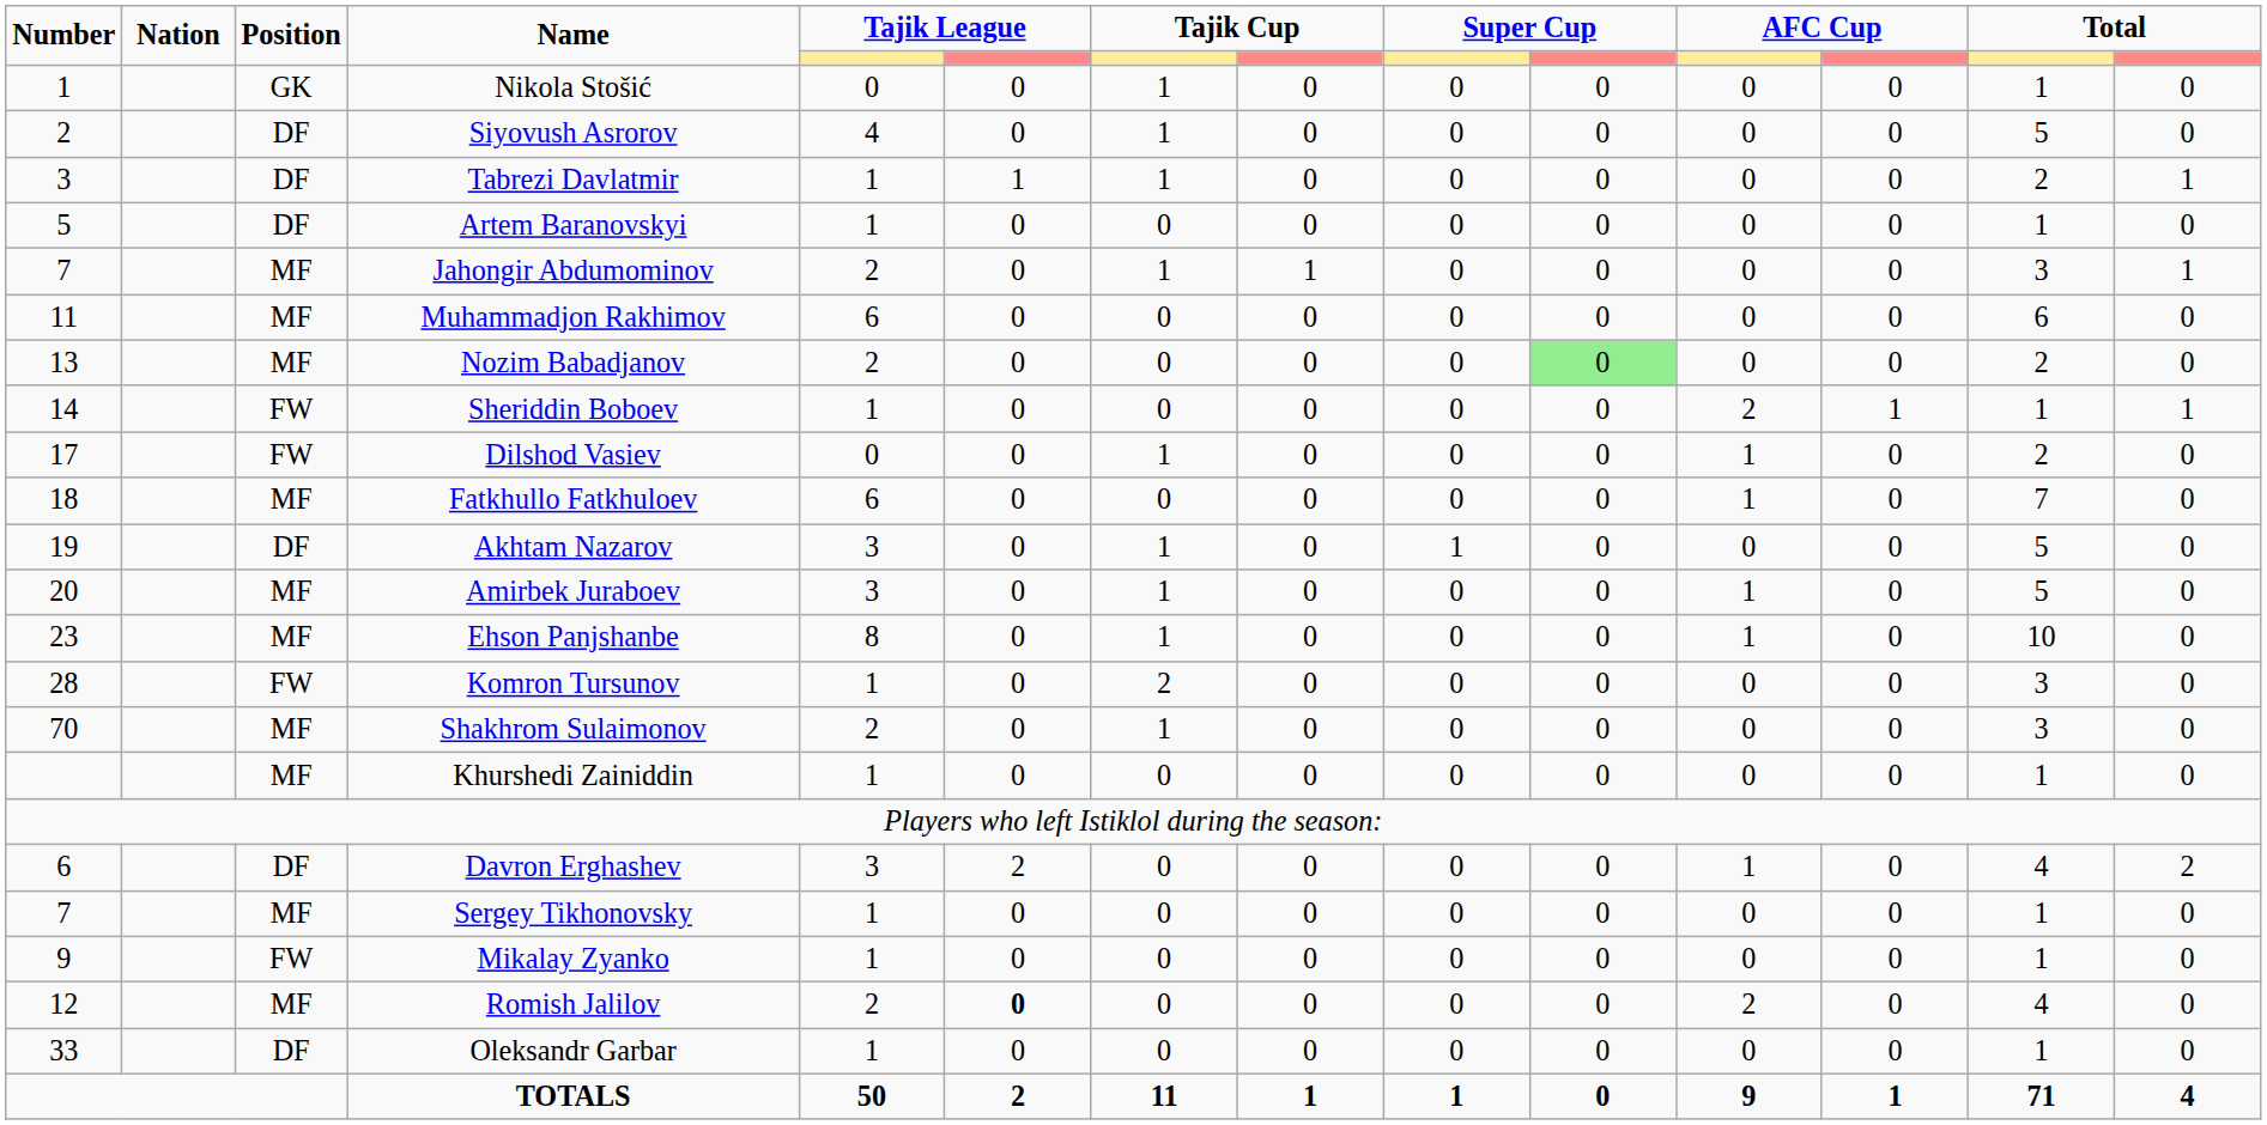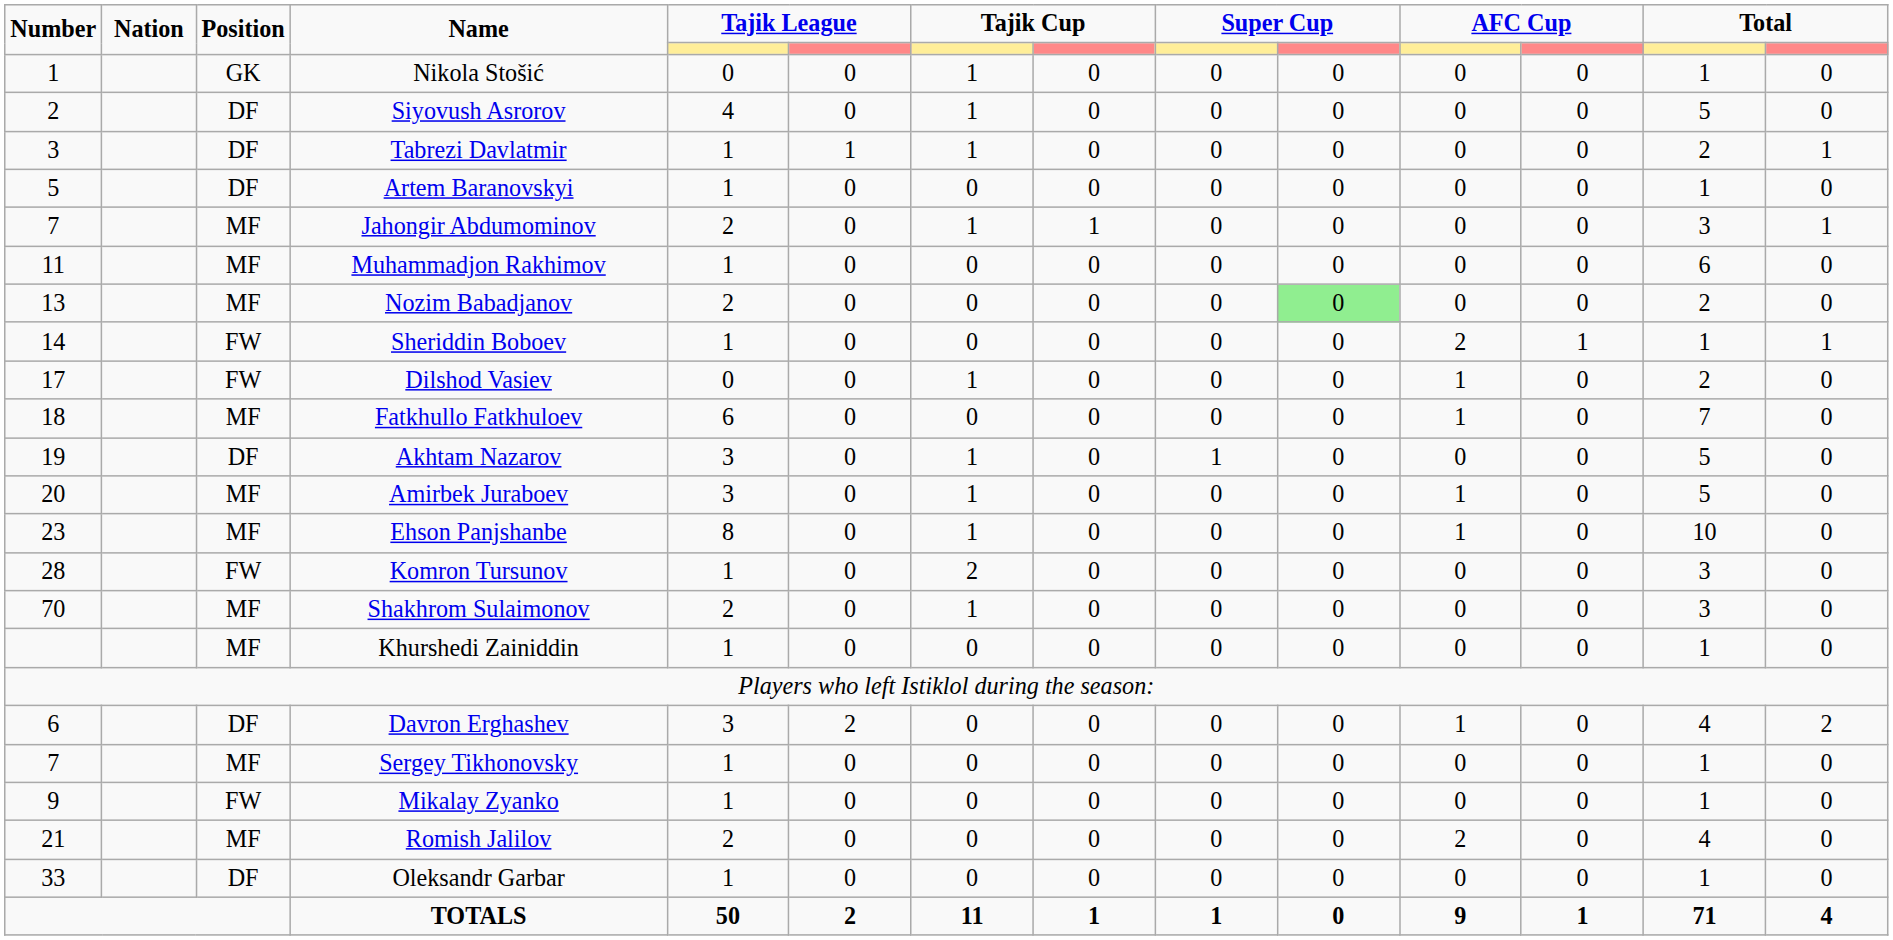 <table class="wikitable" style="text-align:center;">
 <tr>
 <td rowspan="2"  style="width:5%; text-align:center;"><strong>Number</strong></td>
 <td rowspan="2"  style="width:5%; text-align:center;"><strong>Nation</strong></td>
 <td rowspan="2"  style="width:5%; text-align:center;"><strong>Position</strong></td>
 <td rowspan="2"  style="width:20%; text-align:center;"><strong>Name</strong></td>
 <td colspan="2" style="text-align:center;"><strong><a href='#'>Tajik League</a></strong></td>
 <td colspan="2" style="text-align:center;"><strong>Tajik Cup</strong></td>
 <td colspan="2" style="text-align:center;"><strong><a href='#'>Super Cup</a></strong></td>
 <td colspan="2" style="text-align:center;"><strong><a href='#'>AFC Cup</a></strong></td>
 <td colspan="2" style="text-align:center;"><strong>Total</strong></td>
 </tr>
 <tr>
 <th style="width:60px; background:#fe9;"></th>
 <th style="width:60px; background:#ff8888;"></th>
 <th style="width:60px; background:#fe9;"></th>
 <th style="width:60px; background:#ff8888;"></th>
 <th style="width:60px; background:#fe9;"></th>
 <th style="width:60px; background:#ff8888;"></th>
 <th style="width:60px; background:#fe9;"></th>
 <th style="width:60px; background:#ff8888;"></th>
 <th style="width:60px; background:#fe9;"></th>
 <th style="width:60px; background:#ff8888;"></th>
 </tr>
 <tr>
 <td>1</td>
 <td></td>
 <td>GK</td>
 <td>Nikola Stošić</td>
 <td>0</td>
 <td>0</td>
 <td>1</td>
 <td>0</td>
 <td>0</td>
 <td>0</td>
 <td>0</td>
 <td>0</td>
 <td>1</td>
 <td>0</td>
 </tr>
 <tr>
 <td>2</td>
 <td></td>
 <td>DF</td>
 <td><a href='#'>Siyovush Asrorov</a></td>
 <td>4</td>
 <td>0</td>
 <td>1</td>
 <td>0</td>
 <td>0</td>
 <td>0</td>
 <td>0</td>
 <td>0</td>
 <td>5</td>
 <td>0</td>
 </tr>
 <tr>
 <td>3</td>
 <td></td>
 <td>DF</td>
 <td><a href='#'>Tabrezi Davlatmir</a></td>
 <td>1</td>
 <td>1</td>
 <td>1</td>
 <td>0</td>
 <td>0</td>
 <td>0</td>
 <td>0</td>
 <td>0</td>
 <td>2</td>
 <td>1</td>
 </tr>
 <tr>
 <td>5</td>
 <td></td>
 <td>DF</td>
 <td><a href='#'>Artem Baranovskyi</a></td>
 <td>1</td>
 <td>0</td>
 <td>0</td>
 <td>0</td>
 <td>0</td>
 <td>0</td>
 <td>0</td>
 <td>0</td>
 <td>1</td>
 <td>0</td>
 </tr>
 <tr>
 <td>7</td>
 <td></td>
 <td>MF</td>
 <td><a href='#'>Jahongir Abdumominov</a></td>
 <td>2</td>
 <td>0</td>
 <td>1</td>
 <td>1</td>
 <td>0</td>
 <td>0</td>
 <td>0</td>
 <td>0</td>
 <td>3</td>
 <td>1</td>
 </tr>
 <tr>
 <td>11</td>
 <td></td>
 <td>MF</td>
 <td><a href='#'>Muhammadjon Rakhimov</a></td>
-<td>6</td>
+<td>1</td>
 <td>0</td>
 <td>0</td>
 <td>0</td>
 <td>0</td>
 <td>0</td>
 <td>0</td>
 <td>0</td>
 <td>6</td>
 <td>0</td>
 </tr>
 <tr>
 <td>13</td>
 <td></td>
 <td>MF</td>
 <td><a href='#'>Nozim Babadjanov</a></td>
 <td>2</td>
 <td>0</td>
 <td>0</td>
 <td>0</td>
 <td>0</td>
 <td style="background: lightgreen;">0</td>
 <td>0</td>
 <td>0</td>
 <td>2</td>
 <td>0</td>
 </tr>
 <tr>
 <td>14</td>
 <td></td>
 <td>FW</td>
 <td><a href='#'>Sheriddin Boboev</a></td>
 <td>1</td>
 <td>0</td>
 <td>0</td>
 <td>0</td>
 <td>0</td>
 <td>0</td>
 <td>2</td>
 <td>1</td>
 <td>1</td>
 <td>1</td>
 </tr>
 <tr>
 <td>17</td>
 <td></td>
 <td>FW</td>
 <td><a href='#'>Dilshod Vasiev</a></td>
 <td>0</td>
 <td>0</td>
 <td>1</td>
 <td>0</td>
 <td>0</td>
 <td>0</td>
 <td>1</td>
 <td>0</td>
 <td>2</td>
 <td>0</td>
 </tr>
 <tr>
 <td>18</td>
 <td></td>
 <td>MF</td>
 <td><a href='#'>Fatkhullo Fatkhuloev</a></td>
 <td>6</td>
 <td>0</td>
 <td>0</td>
 <td>0</td>
 <td>0</td>
 <td>0</td>
 <td>1</td>
 <td>0</td>
 <td>7</td>
 <td>0</td>
 </tr>
 <tr>
 <td>19</td>
 <td></td>
 <td>DF</td>
 <td><a href='#'>Akhtam Nazarov</a></td>
 <td>3</td>
 <td>0</td>
 <td>1</td>
 <td>0</td>
 <td>1</td>
 <td>0</td>
 <td>0</td>
 <td>0</td>
 <td>5</td>
 <td>0</td>
 </tr>
 <tr>
 <td>20</td>
 <td></td>
 <td>MF</td>
 <td><a href='#'>Amirbek Juraboev</a></td>
 <td>3</td>
 <td>0</td>
 <td>1</td>
 <td>0</td>
 <td>0</td>
 <td>0</td>
 <td>1</td>
 <td>0</td>
 <td>5</td>
 <td>0</td>
 </tr>
 <tr>
 <td>23</td>
 <td></td>
 <td>MF</td>
 <td><a href='#'>Ehson Panjshanbe</a></td>
 <td>8</td>
 <td>0</td>
 <td>1</td>
 <td>0</td>
 <td>0</td>
 <td>0</td>
 <td>1</td>
 <td>0</td>
 <td>10</td>
 <td>0</td>
 </tr>
 <tr>
 <td>28</td>
 <td></td>
 <td>FW</td>
 <td><a href='#'>Komron Tursunov</a></td>
 <td>1</td>
 <td>0</td>
 <td>2</td>
 <td>0</td>
 <td>0</td>
 <td>0</td>
 <td>0</td>
 <td>0</td>
 <td>3</td>
 <td>0</td>
 </tr>
 <tr>
 <td>70</td>
 <td></td>
 <td>MF</td>
 <td><a href='#'>Shakhrom Sulaimonov</a></td>
 <td>2</td>
 <td>0</td>
 <td>1</td>
 <td>0</td>
 <td>0</td>
 <td>0</td>
 <td>0</td>
 <td>0</td>
 <td>3</td>
 <td>0</td>
 </tr>
 <tr>
 <td></td>
 <td></td>
 <td>MF</td>
 <td>Khurshedi Zainiddin</td>
 <td>1</td>
 <td>0</td>
 <td>0</td>
 <td>0</td>
 <td>0</td>
 <td>0</td>
 <td>0</td>
 <td>0</td>
 <td>1</td>
 <td>0</td>
 </tr>
 <tr>
 <td colspan="14"><em>Players who left Istiklol during the season:</em></td>
 </tr>
 <tr>
 <td>6</td>
 <td></td>
 <td>DF</td>
 <td><a href='#'>Davron Erghashev</a></td>
 <td>3</td>
 <td>2</td>
 <td>0</td>
 <td>0</td>
 <td>0</td>
 <td>0</td>
 <td>1</td>
 <td>0</td>
 <td>4</td>
 <td>2</td>
 </tr>
 <tr>
 <td>7</td>
 <td></td>
 <td>MF</td>
 <td><a href='#'>Sergey Tikhonovsky</a></td>
 <td>1</td>
 <td>0</td>
 <td>0</td>
 <td>0</td>
 <td>0</td>
 <td>0</td>
 <td>0</td>
 <td>0</td>
 <td>1</td>
 <td>0</td>
 </tr>
 <tr>
 <td>9</td>
 <td></td>
 <td>FW</td>
 <td><a href='#'>Mikalay Zyanko</a></td>
 <td>1</td>
 <td>0</td>
 <td>0</td>
 <td>0</td>
 <td>0</td>
 <td>0</td>
 <td>0</td>
 <td>0</td>
 <td>1</td>
 <td>0</td>
 </tr>
 <tr>
-<td>12</td>
+<td>21</td>
 <td></td>
 <td>MF</td>
 <td><a href='#'>Romish Jalilov</a></td>
 <td>2</td>
-<td><strong>0</strong></td>
+<td>0</td>
 <td>0</td>
 <td>0</td>
 <td>0</td>
 <td>0</td>
 <td>2</td>
 <td>0</td>
 <td>4</td>
 <td>0</td>
 </tr>
 <tr>
 <td>33</td>
 <td></td>
 <td>DF</td>
 <td>Oleksandr Garbar</td>
 <td>1</td>
 <td>0</td>
 <td>0</td>
 <td>0</td>
 <td>0</td>
 <td>0</td>
 <td>0</td>
 <td>0</td>
 <td>1</td>
 <td>0</td>
 </tr>
 <tr>
 <td colspan="3"></td>
 <td><strong>TOTALS</strong></td>
 <td><strong>50</strong></td>
 <td><strong>2</strong></td>
 <td><strong>11</strong></td>
 <td><strong>1</strong></td>
 <td><strong>1</strong></td>
 <td><strong>0</strong></td>
 <td><strong>9</strong></td>
 <td><strong>1</strong></td>
 <td><strong>71</strong></td>
 <td><strong>4</strong></td>
 </tr>
 </table>
